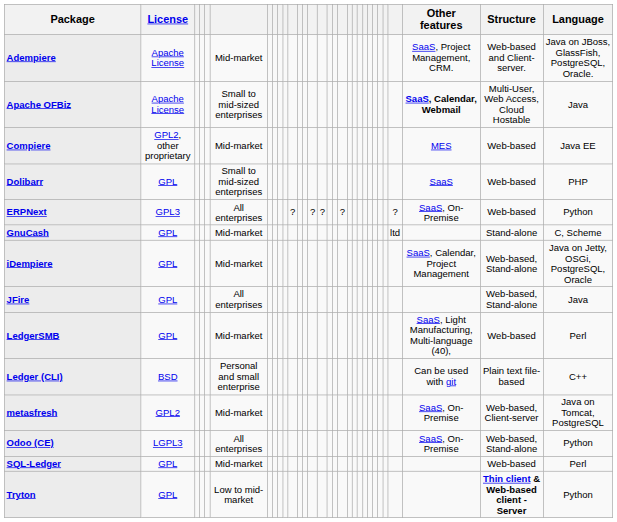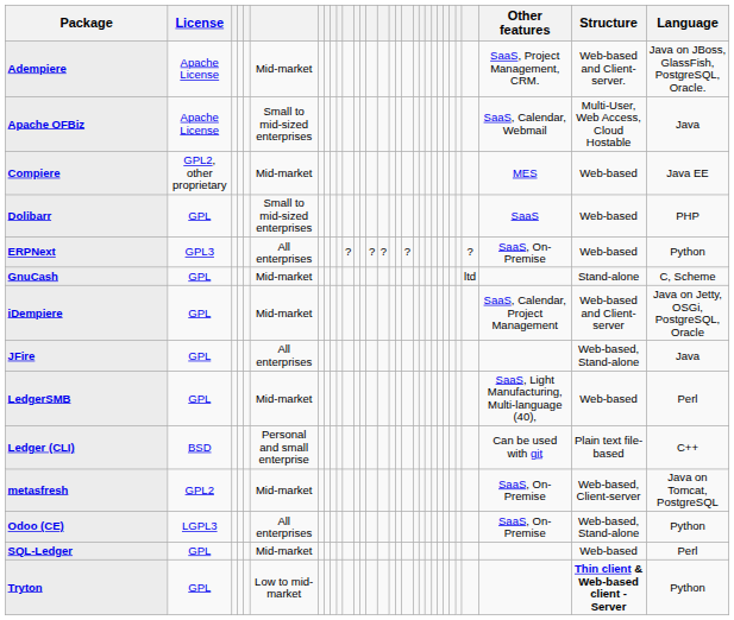 <table class="wikitable sortable" style="font-size:85%; border:gray solid 1px; text-align:center; width:auto; table-layout:fixed;">
 <tr style="background: #ececec; font-size: 115%;">
 <th style="width: 12em;">Package</th>
 <th><a href='#'>License</a></th>
 <th></th>
 <th></th>
 <th></th>
 <th></th>
 <th></th>
 <th></th>
 <th></th>
 <th></th>
 <th></th>
 <th></th>
 <th></th>
 <th></th>
 <th></th>
 <th></th>
 <th></th>
 <th></th>
 <th></th>
 <th></th>
 <th></th>
 <th></th>
 <th></th>
 <th></th>
 <th></th>
 <th></th>
 <th></th>
 <th>Other features</th>
 <th>Structure</th>
 <th>Language</th>
 </tr>
 <tr>
 <th style="text-align: left; background: #ececec;"><a href='#'>Adempiere</a></th>
 <td><a href='#'>Apache License</a></td>
 <td></td>
 <td></td>
 <td></td>
 <td>Mid-market</td>
 <td></td>
 <td></td>
 <td></td>
 <td></td>
 <td></td>
 <td></td>
 <td></td>
 <td></td>
 <td></td>
 <td></td>
 <td></td>
 <td></td>
 <td></td>
 <td></td>
 <td></td>
 <td></td>
 <td></td>
 <td></td>
 <td></td>
 <td></td>
 <td></td>
 <td><a href='#'>SaaS</a>, Project Management, CRM.</td>
 <td>Web-based and Client-server.</td>
 <td>Java on JBoss, GlassFish, PostgreSQL, Oracle.</td>
 </tr>
 <tr>
 <th style="text-align: left; background: #ececec;"><a href='#'>Apache OFBiz</a></th>
 <td><a href='#'>Apache License</a></td>
 <td></td>
 <td></td>
 <td></td>
 <td>Small to mid-sized enterprises</td>
 <td></td>
 <td></td>
 <td></td>
 <td></td>
 <td></td>
 <td></td>
 <td></td>
 <td></td>
 <td></td>
 <td></td>
 <td></td>
 <td></td>
 <td></td>
 <td></td>
 <td></td>
 <td></td>
 <td></td>
 <td></td>
 <td></td>
 <td></td>
 <td></td>
-<td><strong><a href='#'>SaaS</a>, Calendar, Webmail</strong></td>
+<td><a href='#'>SaaS</a>, Calendar, Webmail</td>
 <td>Multi-User, Web Access, Cloud Hostable</td>
 <td>Java</td>
 </tr>
 <tr>
 <th style="text-align: left; background: #ececec;"><a href='#'>Compiere</a></th>
 <td><a href='#'>GPL2</a>, other proprietary</td>
 <td></td>
 <td></td>
 <td></td>
 <td>Mid-market</td>
 <td></td>
 <td></td>
 <td></td>
 <td></td>
 <td></td>
 <td></td>
 <td></td>
 <td></td>
 <td></td>
 <td></td>
 <td></td>
 <td></td>
 <td></td>
 <td></td>
 <td></td>
 <td></td>
 <td></td>
 <td></td>
 <td></td>
 <td></td>
 <td></td>
 <td><a href='#'>MES</a></td>
 <td>Web-based</td>
 <td>Java EE</td>
 </tr>
 <tr>
 <th style="text-align: left; background: #ececec;"><a href='#'>Dolibarr</a></th>
 <td><a href='#'>GPL</a></td>
 <td></td>
 <td></td>
 <td></td>
 <td>Small to mid-sized enterprises</td>
 <td></td>
 <td></td>
 <td></td>
 <td></td>
 <td></td>
 <td></td>
 <td></td>
 <td></td>
 <td></td>
 <td></td>
 <td></td>
 <td></td>
 <td></td>
 <td></td>
 <td></td>
 <td></td>
 <td></td>
 <td></td>
 <td></td>
 <td></td>
 <td></td>
 <td><a href='#'>SaaS</a></td>
 <td>Web-based</td>
 <td>PHP</td>
 </tr>
 <tr>
 <th style="text-align: left; background: #ececec;"><a href='#'>ERPNext</a></th>
 <td><a href='#'>GPL3</a></td>
 <td></td>
 <td></td>
 <td></td>
 <td>All enterprises</td>
 <td></td>
 <td></td>
 <td></td>
 <td></td>
 <td>?</td>
 <td></td>
 <td></td>
 <td>?</td>
 <td>?</td>
 <td></td>
 <td></td>
 <td>?</td>
 <td></td>
 <td></td>
 <td></td>
 <td></td>
 <td></td>
 <td></td>
 <td></td>
 <td></td>
 <td>?</td>
 <td><a href='#'>SaaS</a>, On-Premise</td>
 <td>Web-based</td>
 <td>Python</td>
 </tr>
 <tr>
 <th style="text-align: left; background: #ececec;"><a href='#'>GnuCash</a></th>
 <td><a href='#'>GPL</a></td>
 <td></td>
 <td></td>
 <td></td>
 <td>Mid-market</td>
 <td></td>
 <td></td>
 <td></td>
 <td></td>
 <td></td>
 <td></td>
 <td></td>
 <td></td>
 <td></td>
 <td></td>
 <td></td>
 <td></td>
 <td></td>
 <td></td>
 <td></td>
 <td></td>
 <td></td>
 <td></td>
 <td></td>
 <td></td>
 <td>ltd</td>
 <td></td>
 <td>Stand-alone</td>
 <td>C, Scheme</td>
 </tr>
 <tr>
 <th style="text-align: left; background: #ececec;"><a href='#'>iDempiere</a></th>
 <td><a href='#'>GPL</a></td>
 <td></td>
 <td></td>
 <td></td>
 <td>Mid-market</td>
 <td></td>
 <td></td>
 <td></td>
 <td></td>
 <td></td>
 <td></td>
 <td></td>
 <td></td>
 <td></td>
 <td></td>
 <td></td>
 <td></td>
 <td></td>
 <td></td>
 <td></td>
 <td></td>
 <td></td>
 <td></td>
 <td></td>
 <td></td>
 <td></td>
 <td><a href='#'>SaaS</a>, Calendar, Project Management</td>
-<td>Web-based, Stand-alone</td>
+<td>Web-based and Client-server</td>
 <td>Java on Jetty, OSGi, PostgreSQL, Oracle</td>
 </tr>
 <tr>
 <th style="text-align: left; background: #ececec;"><a href='#'>JFire</a></th>
 <td><a href='#'>GPL</a></td>
 <td></td>
 <td></td>
 <td></td>
 <td>All enterprises</td>
 <td></td>
 <td></td>
 <td></td>
 <td></td>
 <td></td>
 <td></td>
 <td></td>
 <td></td>
 <td></td>
 <td></td>
 <td></td>
 <td></td>
 <td></td>
 <td></td>
 <td></td>
 <td></td>
 <td></td>
 <td></td>
 <td></td>
 <td></td>
 <td></td>
 <td></td>
 <td>Web-based, Stand-alone</td>
 <td>Java</td>
 </tr>
 <tr>
 <th style="text-align: left; background: #ececec;"><a href='#'>LedgerSMB</a></th>
 <td><a href='#'>GPL</a></td>
 <td></td>
 <td></td>
 <td></td>
 <td>Mid-market</td>
 <td></td>
 <td></td>
 <td></td>
 <td></td>
 <td></td>
 <td></td>
 <td></td>
 <td></td>
 <td></td>
 <td></td>
 <td></td>
 <td></td>
 <td></td>
 <td></td>
 <td></td>
 <td></td>
 <td></td>
 <td></td>
 <td></td>
 <td></td>
 <td></td>
 <td><a href='#'>SaaS</a>, Light Manufacturing, Multi-language (40),</td>
 <td>Web-based</td>
 <td>Perl</td>
 </tr>
 <tr>
 <th style="text-align: left; background: #ececec;"><a href='#'>Ledger (CLI)</a></th>
 <td><a href='#'>BSD</a></td>
 <td></td>
 <td></td>
 <td></td>
 <td>Personal and small enterprise</td>
 <td></td>
 <td></td>
 <td></td>
 <td></td>
 <td></td>
 <td></td>
 <td></td>
 <td></td>
 <td></td>
 <td></td>
 <td></td>
 <td></td>
 <td></td>
 <td></td>
 <td></td>
 <td></td>
 <td></td>
 <td></td>
 <td></td>
 <td></td>
 <td></td>
 <td>Can be used with <a href='#'>git</a></td>
 <td>Plain text file-based</td>
 <td>C++</td>
 </tr>
 <tr>
 <th style="text-align: left; background: #ececec;"><a href='#'>metasfresh</a></th>
 <td><a href='#'>GPL2</a></td>
 <td></td>
 <td></td>
 <td></td>
 <td>Mid-market</td>
 <td></td>
 <td></td>
 <td></td>
 <td></td>
 <td></td>
 <td></td>
 <td></td>
 <td></td>
 <td></td>
 <td></td>
 <td></td>
 <td></td>
 <td></td>
 <td></td>
 <td></td>
 <td></td>
 <td></td>
 <td></td>
 <td></td>
 <td></td>
 <td></td>
 <td><a href='#'>SaaS</a>, On-Premise</td>
 <td>Web-based, Client-server</td>
 <td>Java on Tomcat, PostgreSQL</td>
 </tr>
 <tr>
 <th style="text-align: left; background: #ececec;"><a href='#'> Odoo (CE)</a></th>
 <td><a href='#'>LGPL3</a></td>
 <td></td>
 <td></td>
 <td></td>
 <td>All enterprises</td>
 <td></td>
 <td></td>
 <td></td>
 <td></td>
 <td></td>
 <td></td>
 <td></td>
 <td></td>
 <td></td>
 <td></td>
 <td></td>
 <td></td>
 <td></td>
 <td></td>
 <td></td>
 <td></td>
 <td></td>
 <td></td>
 <td></td>
 <td></td>
 <td></td>
 <td><a href='#'>SaaS</a>, On-Premise</td>
 <td>Web-based, Stand-alone</td>
 <td>Python</td>
 </tr>
 <tr>
 <th style="text-align: left; background: #ececec;"><a href='#'>SQL-Ledger</a></th>
 <td><a href='#'>GPL</a></td>
 <td></td>
 <td></td>
 <td></td>
 <td>Mid-market</td>
 <td></td>
 <td></td>
 <td></td>
 <td></td>
 <td></td>
 <td></td>
 <td></td>
 <td></td>
 <td></td>
 <td></td>
 <td></td>
 <td></td>
 <td></td>
 <td></td>
 <td></td>
 <td></td>
 <td></td>
 <td></td>
 <td></td>
 <td></td>
 <td></td>
 <td></td>
 <td>Web-based</td>
 <td>Perl</td>
 </tr>
 <tr>
 <th style="text-align: left; background: #ececec;"><a href='#'>Tryton</a></th>
 <td><a href='#'>GPL</a></td>
 <td></td>
 <td></td>
 <td></td>
 <td>Low to mid-market</td>
 <td></td>
 <td></td>
 <td></td>
 <td></td>
 <td></td>
 <td></td>
 <td></td>
 <td></td>
 <td></td>
 <td></td>
 <td></td>
 <td></td>
 <td></td>
 <td></td>
 <td></td>
 <td></td>
 <td></td>
 <td></td>
 <td></td>
 <td></td>
 <td></td>
 <td></td>
 <td><strong><a href='#'>Thin client</a> & Web-based client - Server</strong></td>
 <td>Python</td>
 </tr>
 </table>
